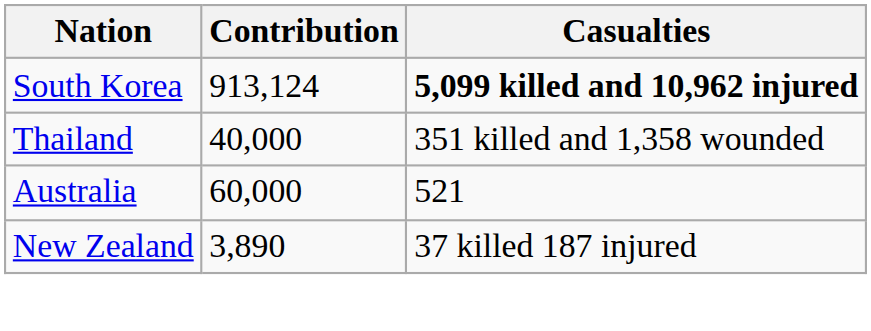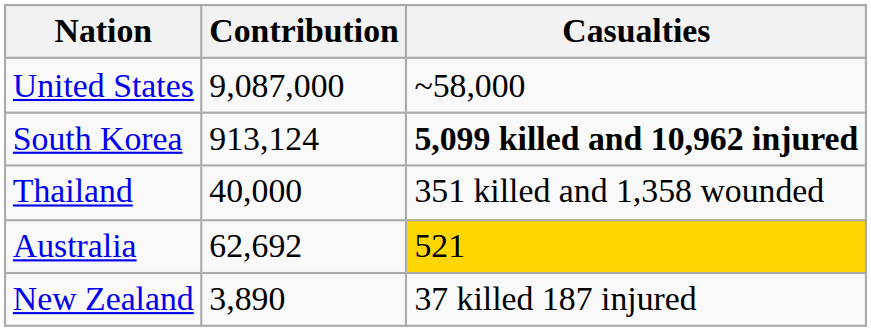 <table class="wikitable floatright">
 <tr>
 <th>Nation</th>
 <th>Contribution</th>
 <th>Casualties</th>
+</tr>
+<tr>
+<td> <a href='#'>United States</a></td>
+<td>9,087,000</td>
+<td>~58,000</td>
 </tr>
 <tr>
 <td> <a href='#'>South Korea</a></td>
 <td>913,124</td>
 <td><strong>5,099 killed and 10,962 injured</strong></td>
 </tr>
 <tr>
 <td> <a href='#'>Thailand</a></td>
 <td>40,000</td>
 <td>351 killed and 1,358 wounded</td>
 </tr>
 <tr>
 <td> <a href='#'>Australia</a></td>
-<td>60,000</td>
-<td>521</td>
+<td>62,692</td>
+<td style="background: gold;">521</td>
 </tr>
 <tr>
 <td> <a href='#'>New Zealand</a></td>
 <td>3,890</td>
 <td>37 killed 187 injured</td>
 </tr>
 </table>
